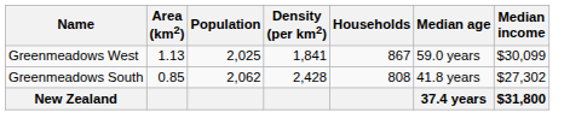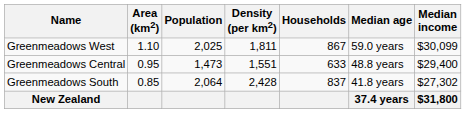 <table class="wikitable">
 <tr>
 <th>Name</th>
 <th>Area<br>(km<sup>2</sup>)</th>
 <th>Population</th>
 <th>Density<br>(per km<sup>2</sup>)</th>
 <th>Households</th>
 <th>Median age</th>
 <th>Median<br>income</th>
 </tr>
 <tr>
 <td>Greenmeadows West</td>
-<td style="text-align:right;">1.13</td>
+<td style="text-align:right;">1.10</td>
 <td style="text-align:right;">2,025</td>
-<td style="text-align:right;">1,841</td>
+<td style="text-align:right;">1,811</td>
 <td style="text-align:right;">867</td>
 <td>59.0 years</td>
 <td>$30,099</td>
 </tr>
 <tr>
+<td>Greenmeadows Central</td>
+<td style="text-align:right;">0.95</td>
+<td style="text-align:right;">1,473</td>
+<td style="text-align:right;">1,551</td>
+<td style="text-align:right;">633</td>
+<td>48.8 years</td>
+<td>$29,400</td>
+</tr>
+<tr>
 <td>Greenmeadows South</td>
 <td style="text-align:right;">0.85</td>
-<td style="text-align:right;">2,062</td>
+<td style="text-align:right;">2,064</td>
 <td style="text-align:right;">2,428</td>
-<td style="text-align:right;">808</td>
+<td style="text-align:right;">837</td>
 <td>41.8 years</td>
 <td>$27,302</td>
 </tr>
 <tr>
 <th>New Zealand</th>
 <th></th>
 <th></th>
 <th></th>
 <th></th>
 <th>37.4 years</th>
 <th style="text-align:left;">$31,800</th>
 </tr>
 </table>
